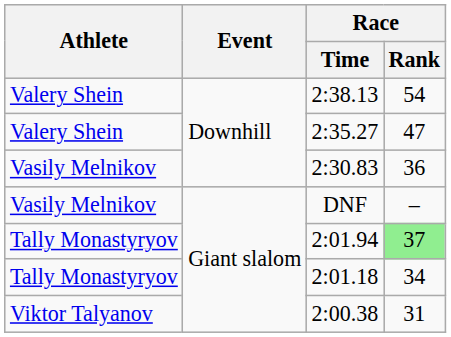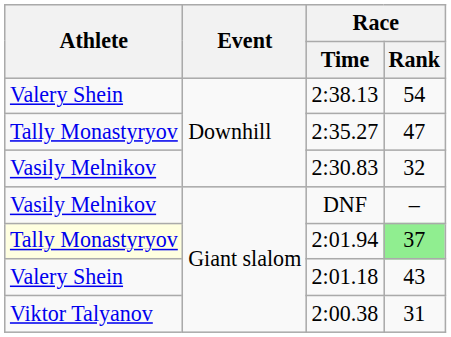 <table class="wikitable" style="font-size:90%">
 <tr>
 <th rowspan="2">Athlete</th>
 <th rowspan="2">Event</th>
 <th colspan="2">Race</th>
 </tr>
 <tr>
 <th>Time</th>
 <th>Rank</th>
 </tr>
 <tr>
 <td><a href='#'>Valery Shein</a></td>
 <td rowspan="3">Downhill</td>
 <td align="center">2:38.13</td>
 <td align="center">54</td>
 </tr>
 <tr>
-<td><a href='#'>Valery Shein</a></td>
+<td><a href='#'>Tally Monastyryov</a></td>
 <td align="center">2:35.27</td>
 <td align="center">47</td>
 </tr>
 <tr>
 <td><a href='#'>Vasily Melnikov</a></td>
 <td align="center">2:30.83</td>
-<td align="center">36</td>
+<td align="center">32</td>
 </tr>
 <tr>
 <td><a href='#'>Vasily Melnikov</a></td>
 <td rowspan="4">Giant slalom</td>
 <td align="center">DNF</td>
 <td align="center">–</td>
 </tr>
 <tr>
-<td><a href='#'>Tally Monastyryov</a></td>
+<td style="background: lightyellow;"><a href='#'>Tally Monastyryov</a></td>
 <td align="center">2:01.94</td>
 <td align="center" style="background: lightgreen;">37</td>
 </tr>
 <tr>
-<td><a href='#'>Tally Monastyryov</a></td>
+<td><a href='#'>Valery Shein</a></td>
 <td align="center">2:01.18</td>
-<td align="center">34</td>
+<td align="center">43</td>
 </tr>
 <tr>
 <td><a href='#'>Viktor Talyanov</a></td>
 <td align="center">2:00.38</td>
 <td align="center">31</td>
 </tr>
 </table>
